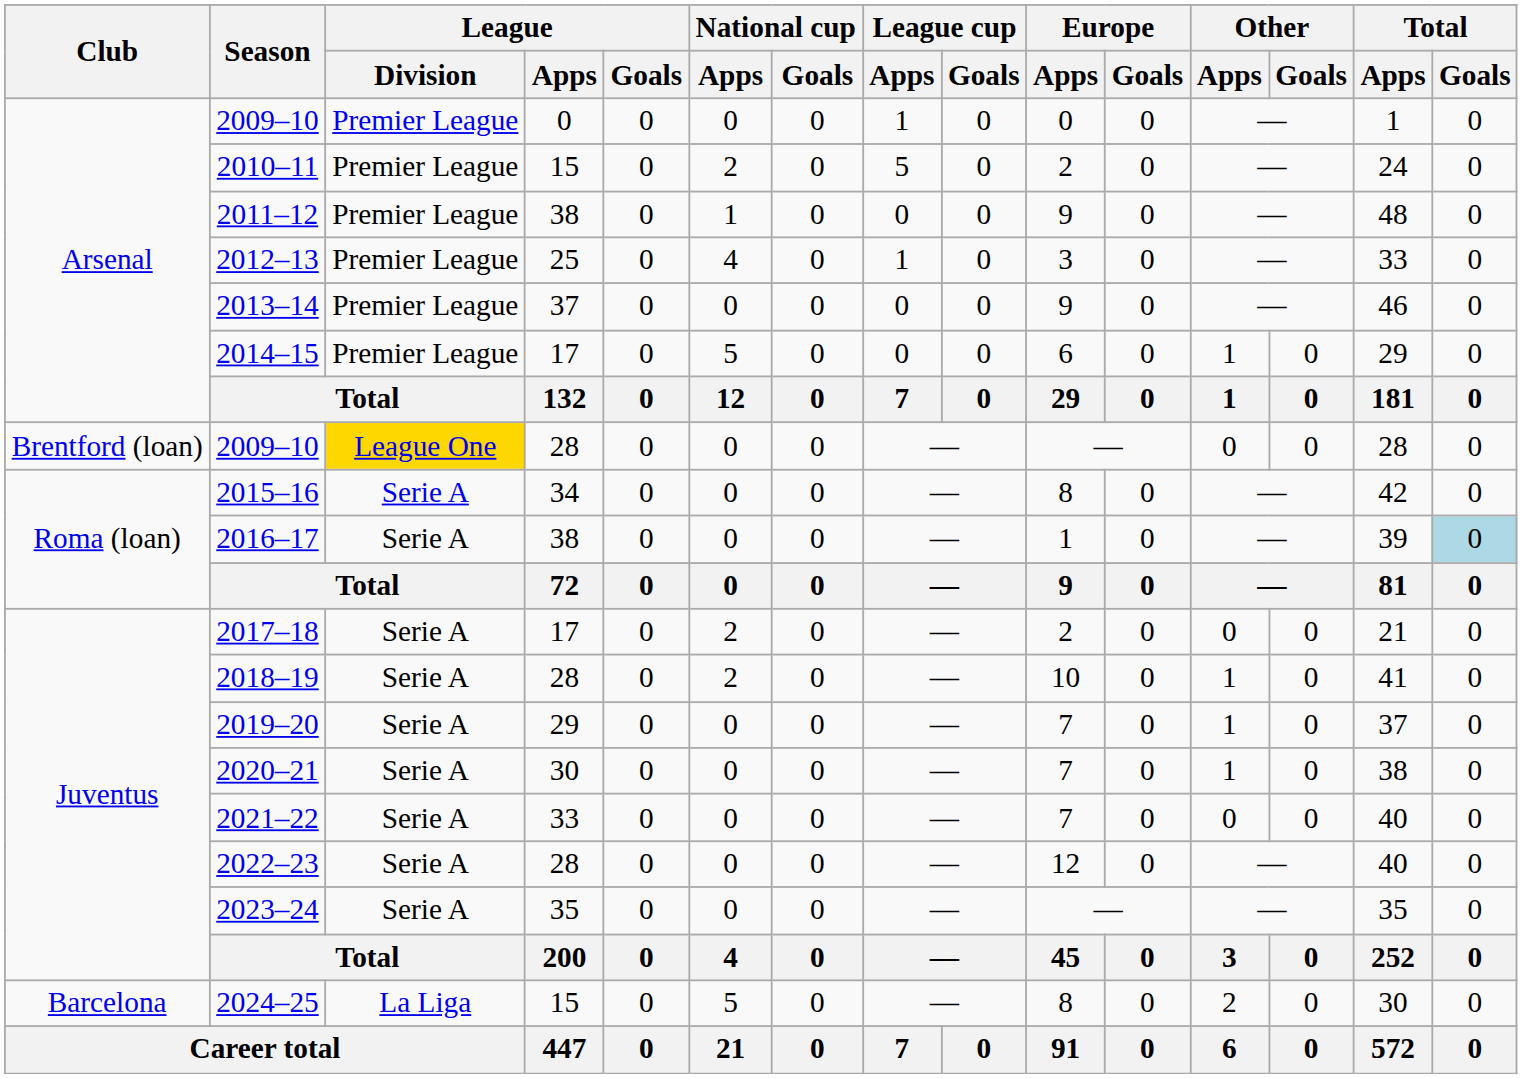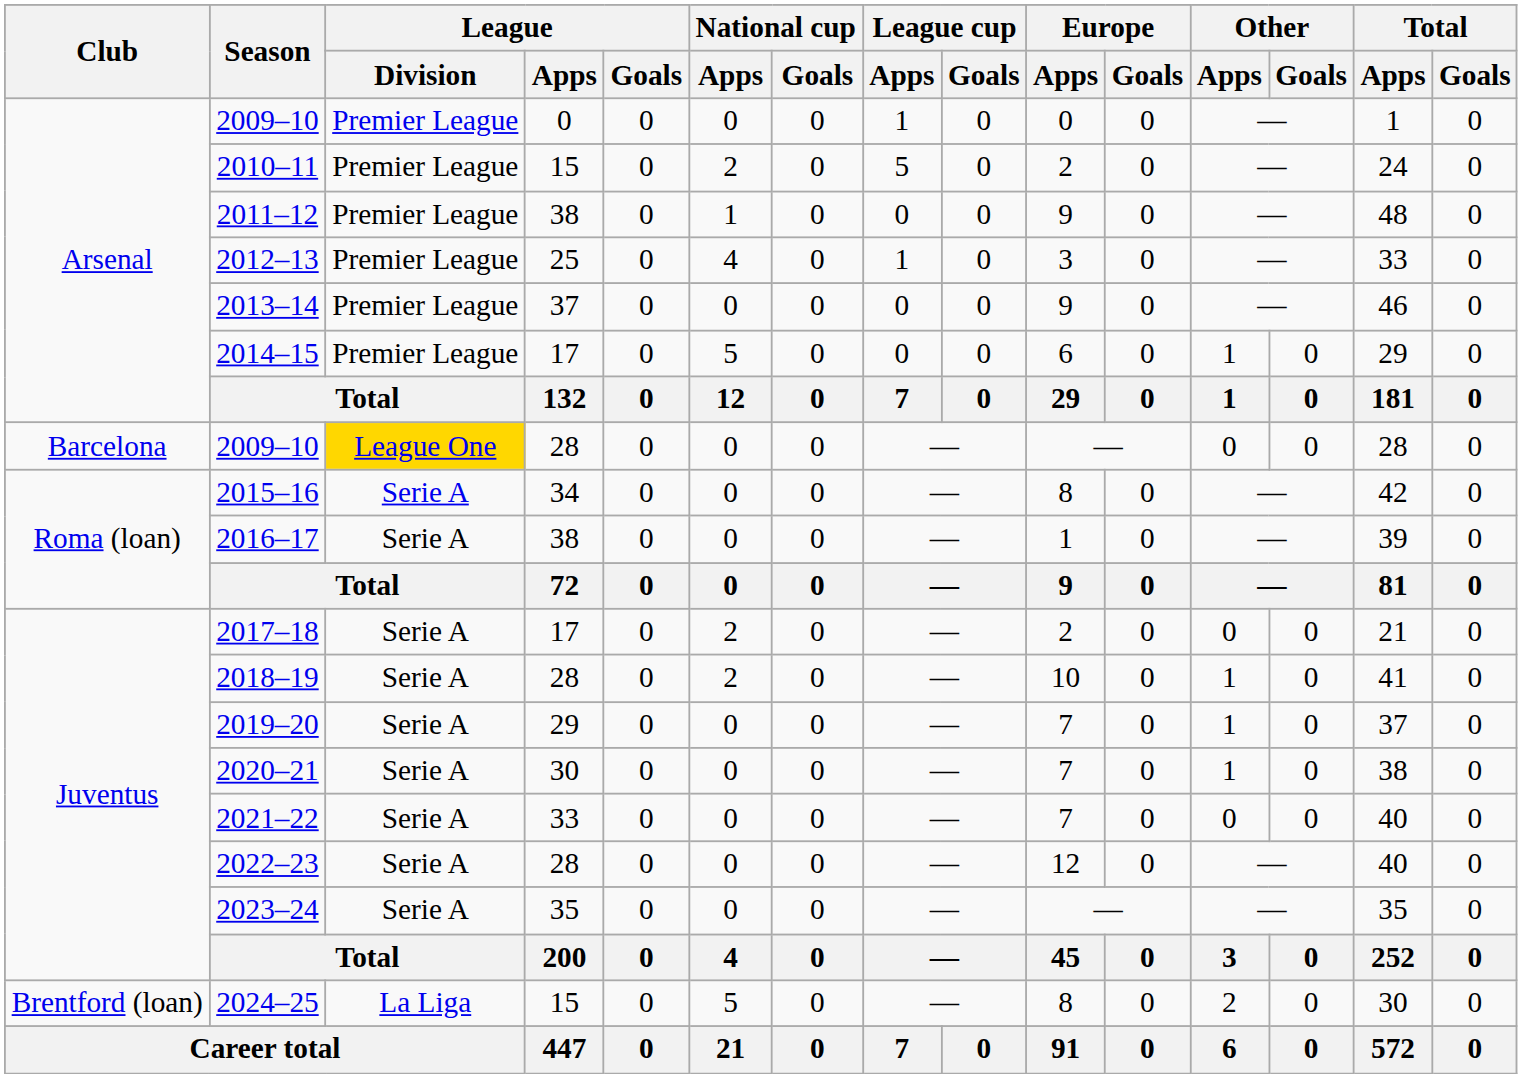 <table class="wikitable" style="text-align: center;">
 <tr>
 <th rowspan="2">Club</th>
 <th rowspan="2">Season</th>
 <th colspan="3">League</th>
 <th colspan="2">National cup</th>
 <th colspan="2">League cup</th>
 <th colspan="2">Europe</th>
 <th colspan="2">Other</th>
 <th colspan="2">Total</th>
 </tr>
 <tr>
 <th>Division</th>
 <th>Apps</th>
 <th>Goals</th>
 <th>Apps</th>
 <th>Goals</th>
 <th>Apps</th>
 <th>Goals</th>
 <th>Apps</th>
 <th>Goals</th>
 <th>Apps</th>
 <th>Goals</th>
 <th>Apps</th>
 <th>Goals</th>
 </tr>
 <tr>
 <td rowspan="7"><a href='#'>Arsenal</a></td>
 <td><a href='#'>2009–10</a></td>
 <td><a href='#'>Premier League</a></td>
 <td>0</td>
 <td>0</td>
 <td>0</td>
 <td>0</td>
 <td>1</td>
 <td>0</td>
 <td>0</td>
 <td>0</td>
 <td colspan="2">—</td>
 <td>1</td>
 <td>0</td>
 </tr>
 <tr>
 <td><a href='#'>2010–11</a></td>
 <td>Premier League</td>
 <td>15</td>
 <td>0</td>
 <td>2</td>
 <td>0</td>
 <td>5</td>
 <td>0</td>
 <td>2</td>
 <td>0</td>
 <td colspan="2">—</td>
 <td>24</td>
 <td>0</td>
 </tr>
 <tr>
 <td><a href='#'>2011–12</a></td>
 <td>Premier League</td>
 <td>38</td>
 <td>0</td>
 <td>1</td>
 <td>0</td>
 <td>0</td>
 <td>0</td>
 <td>9</td>
 <td>0</td>
 <td colspan="2">—</td>
 <td>48</td>
 <td>0</td>
 </tr>
 <tr>
 <td><a href='#'>2012–13</a></td>
 <td>Premier League</td>
 <td>25</td>
 <td>0</td>
 <td>4</td>
 <td>0</td>
 <td>1</td>
 <td>0</td>
 <td>3</td>
 <td>0</td>
 <td colspan="2">—</td>
 <td>33</td>
 <td>0</td>
 </tr>
 <tr>
 <td><a href='#'>2013–14</a></td>
 <td>Premier League</td>
 <td>37</td>
 <td>0</td>
 <td>0</td>
 <td>0</td>
 <td>0</td>
 <td>0</td>
 <td>9</td>
 <td>0</td>
 <td colspan="2">—</td>
 <td>46</td>
 <td>0</td>
 </tr>
 <tr>
 <td><a href='#'>2014–15</a></td>
 <td>Premier League</td>
 <td>17</td>
 <td>0</td>
 <td>5</td>
 <td>0</td>
 <td>0</td>
 <td>0</td>
 <td>6</td>
 <td>0</td>
 <td>1</td>
 <td>0</td>
 <td>29</td>
 <td>0</td>
 </tr>
 <tr>
 <th colspan="2">Total</th>
 <th>132</th>
 <th>0</th>
 <th>12</th>
 <th>0</th>
 <th>7</th>
 <th>0</th>
 <th>29</th>
 <th>0</th>
 <th>1</th>
 <th>0</th>
 <th>181</th>
 <th>0</th>
 </tr>
 <tr>
-<td><a href='#'>Brentford</a> (loan)</td>
+<td><a href='#'>Barcelona</a></td>
 <td><a href='#'>2009–10</a></td>
 <td style="background: gold;"><a href='#'>League One</a></td>
 <td>28</td>
 <td>0</td>
 <td>0</td>
 <td>0</td>
 <td colspan="2">—</td>
 <td colspan="2">—</td>
 <td>0</td>
 <td>0</td>
 <td>28</td>
 <td>0</td>
 </tr>
 <tr>
 <td rowspan="3"><a href='#'>Roma</a> (loan)</td>
 <td><a href='#'>2015–16</a></td>
 <td><a href='#'>Serie A</a></td>
 <td>34</td>
 <td>0</td>
 <td>0</td>
 <td>0</td>
 <td colspan="2">—</td>
 <td>8</td>
 <td>0</td>
 <td colspan="2">—</td>
 <td>42</td>
 <td>0</td>
 </tr>
 <tr>
 <td><a href='#'>2016–17</a></td>
 <td>Serie A</td>
 <td>38</td>
 <td>0</td>
 <td>0</td>
 <td>0</td>
 <td colspan="2">—</td>
 <td>1</td>
 <td>0</td>
 <td colspan="2">—</td>
 <td>39</td>
-<td style="background: lightblue;">0</td>
+<td>0</td>
 </tr>
 <tr>
 <th colspan="2">Total</th>
 <th>72</th>
 <th>0</th>
 <th>0</th>
 <th>0</th>
 <th colspan="2">—</th>
 <th>9</th>
 <th>0</th>
 <th colspan="2">—</th>
 <th>81</th>
 <th>0</th>
 </tr>
 <tr>
 <td rowspan="8"><a href='#'>Juventus</a></td>
 <td><a href='#'>2017–18</a></td>
 <td>Serie A</td>
 <td>17</td>
 <td>0</td>
 <td>2</td>
 <td>0</td>
 <td colspan="2">—</td>
 <td>2</td>
 <td>0</td>
 <td>0</td>
 <td>0</td>
 <td>21</td>
 <td>0</td>
 </tr>
 <tr>
 <td><a href='#'>2018–19</a></td>
 <td>Serie A</td>
 <td>28</td>
 <td>0</td>
 <td>2</td>
 <td>0</td>
 <td colspan="2">—</td>
 <td>10</td>
 <td>0</td>
 <td>1</td>
 <td>0</td>
 <td>41</td>
 <td>0</td>
 </tr>
 <tr>
 <td><a href='#'>2019–20</a></td>
 <td>Serie A</td>
 <td>29</td>
 <td>0</td>
 <td>0</td>
 <td>0</td>
 <td colspan="2">—</td>
 <td>7</td>
 <td>0</td>
 <td>1</td>
 <td>0</td>
 <td>37</td>
 <td>0</td>
 </tr>
 <tr>
 <td><a href='#'>2020–21</a></td>
 <td>Serie A</td>
 <td>30</td>
 <td>0</td>
 <td>0</td>
 <td>0</td>
 <td colspan="2">—</td>
 <td>7</td>
 <td>0</td>
 <td>1</td>
 <td>0</td>
 <td>38</td>
 <td>0</td>
 </tr>
 <tr>
 <td><a href='#'>2021–22</a></td>
 <td>Serie A</td>
 <td>33</td>
 <td>0</td>
 <td>0</td>
 <td>0</td>
 <td colspan="2">—</td>
 <td>7</td>
 <td>0</td>
 <td>0</td>
 <td>0</td>
 <td>40</td>
 <td>0</td>
 </tr>
 <tr>
 <td><a href='#'>2022–23</a></td>
 <td>Serie A</td>
 <td>28</td>
 <td>0</td>
 <td>0</td>
 <td>0</td>
 <td colspan="2">—</td>
 <td>12</td>
 <td>0</td>
 <td colspan="2">—</td>
 <td>40</td>
 <td>0</td>
 </tr>
 <tr>
 <td><a href='#'>2023–24</a></td>
 <td>Serie A</td>
 <td>35</td>
 <td>0</td>
 <td>0</td>
 <td>0</td>
 <td colspan="2">—</td>
 <td colspan="2">—</td>
 <td colspan="2">—</td>
 <td>35</td>
 <td>0</td>
 </tr>
 <tr>
 <th colspan="2">Total</th>
 <th>200</th>
 <th>0</th>
 <th>4</th>
 <th>0</th>
 <th colspan="2">—</th>
 <th>45</th>
 <th>0</th>
 <th>3</th>
 <th>0</th>
 <th>252</th>
 <th>0</th>
 </tr>
 <tr>
-<td><a href='#'>Barcelona</a></td>
+<td><a href='#'>Brentford</a> (loan)</td>
 <td><a href='#'>2024–25</a></td>
 <td><a href='#'>La Liga</a></td>
 <td>15</td>
 <td>0</td>
 <td>5</td>
 <td>0</td>
 <td colspan="2">—</td>
 <td>8</td>
 <td>0</td>
 <td>2</td>
 <td>0</td>
 <td>30</td>
 <td>0</td>
 </tr>
 <tr>
 <th colspan="3">Career total</th>
 <th>447</th>
 <th>0</th>
 <th>21</th>
 <th>0</th>
 <th>7</th>
 <th>0</th>
 <th>91</th>
 <th>0</th>
 <th>6</th>
 <th>0</th>
 <th>572</th>
 <th>0</th>
 </tr>
 </table>
